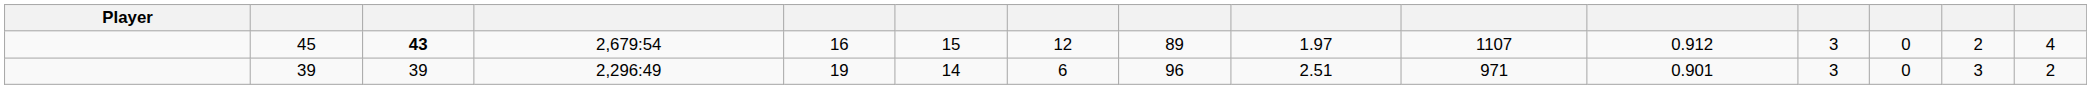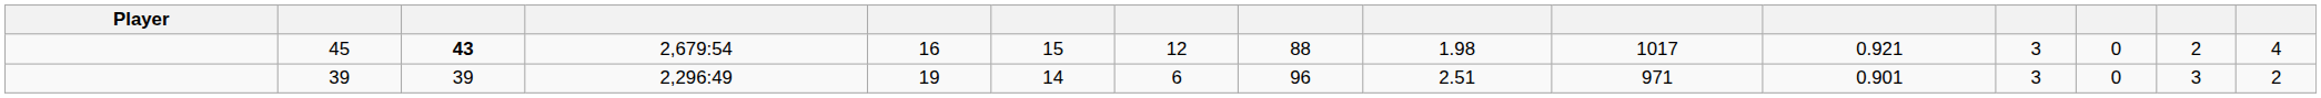 <table class="wikitable sortable" style="width:100%; text-align:center;">
 <tr>
 <th>Player</th>
 <th></th>
 <th></th>
 <th></th>
 <th></th>
 <th></th>
 <th></th>
 <th></th>
 <th></th>
 <th></th>
 <th></th>
 <th></th>
 <th></th>
 <th></th>
 <th></th>
 </tr>
 <tr>
 <td style=white-space:nowrap></td>
 <td>45</td>
 <td><strong>43</strong></td>
 <td>2,679:54</td>
 <td>16</td>
 <td>15</td>
 <td>12</td>
-<td>89</td>
-<td>1.97</td>
-<td>1107</td>
-<td>0.912</td>
+<td>88</td>
+<td>1.98</td>
+<td>1017</td>
+<td>0.921</td>
 <td>3</td>
 <td>0</td>
 <td>2</td>
 <td>4</td>
 </tr>
 <tr>
 <td style=white-space:nowrap></td>
 <td>39</td>
 <td>39</td>
 <td>2,296:49</td>
 <td>19</td>
 <td>14</td>
 <td>6</td>
 <td>96</td>
 <td>2.51</td>
 <td>971</td>
 <td>0.901</td>
 <td>3</td>
 <td>0</td>
 <td>3</td>
 <td>2</td>
 </tr>
 </table>
